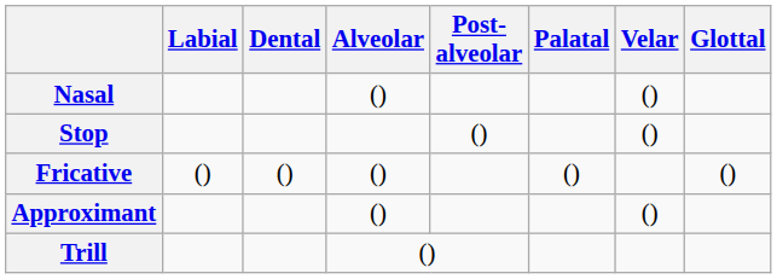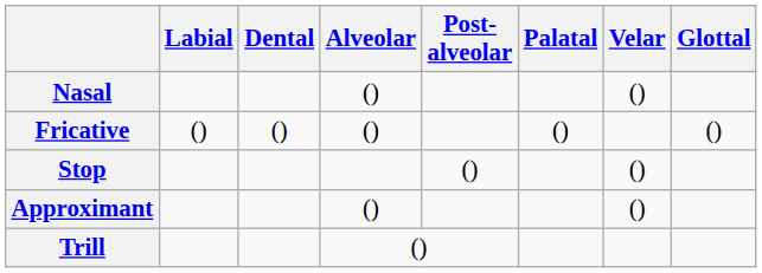 <table class="wikitable" style=text-align:center>
 <tr>
 <th></th>
 <th><a href='#'>Labial</a></th>
 <th><a href='#'>Dental</a></th>
 <th><a href='#'>Alveolar</a></th>
 <th><a href='#'>Post-<br>alveolar</a></th>
 <th><a href='#'>Palatal</a></th>
 <th><a href='#'>Velar</a></th>
 <th><a href='#'>Glottal</a></th>
 </tr>
 <tr>
 <th><a href='#'>Nasal</a></th>
 <td></td>
 <td></td>
 <td>() </td>
 <td></td>
 <td></td>
 <td>()</td>
 <td></td>
 </tr>
 <tr>
+<th><a href='#'>Fricative</a></th>
+<td> ()</td>
+<td> ()</td>
+<td> ()</td>
+<td></td>
+<td>()</td>
+<td> </td>
+<td>()</td>
+</tr>
+<tr>
 <th><a href='#'>Stop</a></th>
 <td> </td>
 <td></td>
 <td> </td>
 <td> ()</td>
 <td></td>
 <td> ()</td>
 <td></td>
-</tr>
-<tr>
-<th><a href='#'>Fricative</a></th>
-<td> ()</td>
-<td> ()</td>
-<td> ()</td>
-<td></td>
-<td>()</td>
-<td> </td>
-<td>()</td>
 </tr>
 <tr>
 <th><a href='#'>Approximant</a></th>
 <td></td>
 <td></td>
 <td>() </td>
 <td></td>
 <td></td>
 <td>() </td>
 <td></td>
 </tr>
 <tr>
 <th><a href='#'>Trill</a></th>
 <td></td>
 <td></td>
 <td colspan=2>() </td>
 <td></td>
 <td></td>
 <td></td>
 </tr>
 </table>
